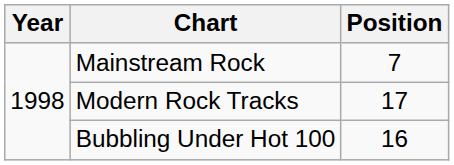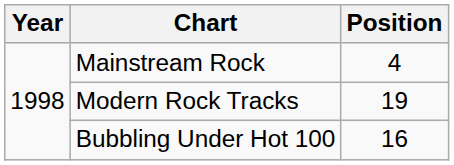 <table class="wikitable">
 <tr>
 <th>Year</th>
 <th>Chart</th>
 <th>Position</th>
 </tr>
 <tr>
 <td rowspan="4">1998</td>
 <td>Mainstream Rock</td>
-<td align="center">7</td>
+<td align="center">4</td>
 </tr>
 <tr>
 <td>Modern Rock Tracks</td>
-<td align="center">17</td>
+<td align="center">19</td>
 </tr>
 <tr>
 <td>Bubbling Under Hot 100</td>
 <td align="center">16</td>
 </tr>
 </table>
